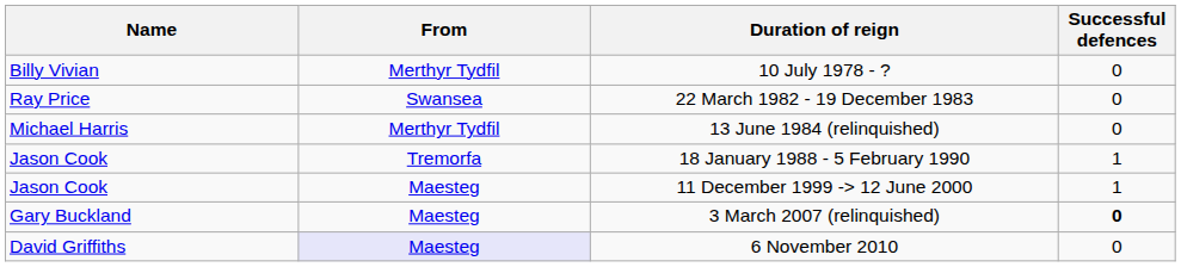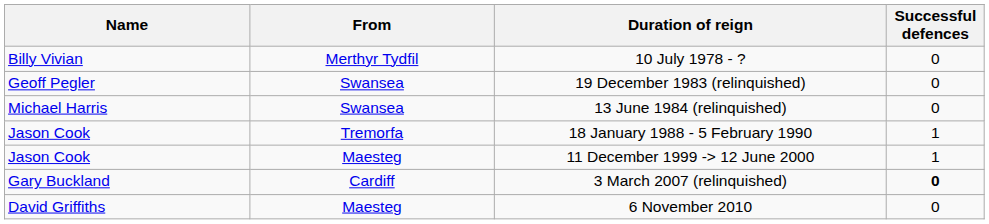 <table class="wikitable" style="width:80%;">
 <tr>
 <th style="width:25%;">Name</th>
 <th style="width:25%;">From</th>
 <th style="width:40%;">Duration of reign</th>
 <th style="width:10%;">Successful defences</th>
 </tr>
 <tr align=center>
 <td align=left><a href='#'>Billy Vivian</a></td>
 <td><a href='#'>Merthyr Tydfil</a></td>
 <td>10 July 1978 - ?</td>
 <td>0</td>
 </tr>
 <tr align=center>
-<td align=left><a href='#'>Ray Price</a></td>
+<td align=left><a href='#'>Geoff Pegler</a></td>
 <td><a href='#'>Swansea</a></td>
-<td>22 March 1982 - 19 December 1983</td>
+<td>19 December 1983 (relinquished)</td>
 <td>0</td>
 </tr>
 <tr align=center>
 <td align=left><a href='#'>Michael Harris</a></td>
-<td><a href='#'>Merthyr Tydfil</a></td>
+<td><a href='#'>Swansea</a></td>
 <td>13 June 1984 (relinquished)</td>
 <td>0</td>
 </tr>
 <tr align=center>
 <td align=left><a href='#'>Jason Cook</a></td>
 <td><a href='#'>Tremorfa</a></td>
 <td>18 January 1988 - 5 February 1990</td>
 <td>1</td>
 </tr>
 <tr align=center>
 <td align=left><a href='#'>Jason Cook</a></td>
 <td><a href='#'>Maesteg</a></td>
 <td>11 December 1999 -> 12 June 2000</td>
 <td>1</td>
 </tr>
 <tr align=center>
 <td align=left><a href='#'>Gary Buckland</a></td>
-<td><a href='#'>Maesteg</a></td>
+<td><a href='#'>Cardiff</a></td>
 <td>3 March 2007 (relinquished)</td>
 <td><strong>0</strong></td>
 </tr>
 <tr align=center>
 <td align=left><a href='#'>David Griffiths</a></td>
-<td style="background: lavender;"><a href='#'>Maesteg</a></td>
+<td><a href='#'>Maesteg</a></td>
 <td>6 November 2010</td>
 <td>0</td>
 </tr>
 </table>
